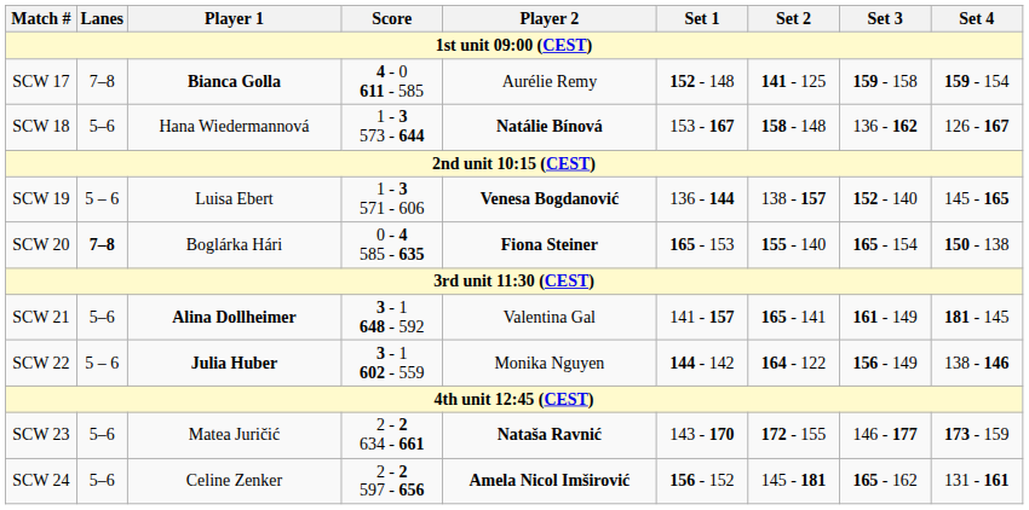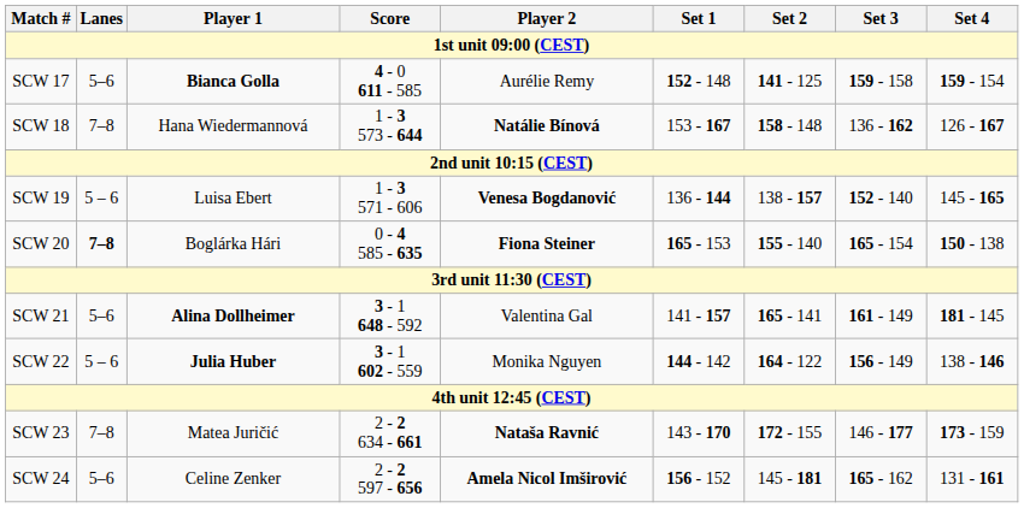 <table class="wikitable">
 <tr>
 <th width="7%">Match #</th>
 <th width="5%">Lanes</th>
 <th width="21%">Player 1</th>
 <th width="10%">Score</th>
 <th width="21%">Player 2</th>
 <th width="9%">Set 1</th>
 <th width="9%">Set 2</th>
 <th width="9%">Set 3</th>
 <th width="9%">Set 4</th>
 </tr>
 <tr>
 <td colspan="9" style="text-align:center; background-color:#FFFACD"><strong>1st unit 09:00 (<a href='#'>CEST</a>)</strong></td>
 </tr>
 <tr style="text-align:center;">
 <td>SCW 17</td>
-<td>7–8</td>
+<td>5–6</td>
 <td> <strong>Bianca Golla</strong></td>
 <td><strong>4</strong> - 0 <br> <strong>611</strong> - 585</td>
 <td> Aurélie Remy</td>
 <td><strong>152</strong> - 148</td>
 <td><strong>141</strong> - 125</td>
 <td><strong>159</strong> - 158</td>
 <td><strong>159</strong> - 154</td>
 </tr>
 <tr style="text-align:center;">
 <td>SCW 18</td>
-<td>5–6</td>
+<td>7–8</td>
 <td> Hana Wiedermannová</td>
 <td>1 - <strong>3</strong> <br> 573 - <strong>644</strong></td>
 <td> <strong>Natálie Bínová</strong></td>
 <td>153 - <strong>167</strong></td>
 <td><strong>158</strong> - 148</td>
 <td>136 - <strong>162</strong></td>
 <td>126 - <strong>167</strong></td>
 </tr>
 <tr>
 <td colspan="9" style="text-align:center; background-color:#FFFACD"><strong>2nd unit 10:15 (<a href='#'>CEST</a>)</strong></td>
 </tr>
 <tr style="text-align:center;">
 <td>SCW 19</td>
 <td>5 – 6</td>
 <td> Luisa Ebert</td>
 <td>1 - <strong>3</strong> <br> 571 - 606</td>
 <td> <strong>Venesa Bogdanović</strong></td>
 <td>136 - <strong>144</strong></td>
 <td>138 - <strong>157</strong></td>
 <td><strong>152</strong> - 140</td>
 <td>145 - <strong>165</strong></td>
 </tr>
 <tr style="text-align:center;">
 <td>SCW 20</td>
 <td><strong>7–8</strong></td>
 <td> Boglárka Hári</td>
 <td>0 - <strong>4</strong> <br> 585 - <strong>635</strong></td>
 <td> <strong>Fiona Steiner</strong></td>
 <td><strong>165</strong> - 153</td>
 <td><strong>155</strong> - 140</td>
 <td><strong>165</strong> - 154</td>
 <td><strong>150</strong> - 138</td>
 </tr>
 <tr>
 <td colspan="9" style="text-align:center; background-color:#FFFACD"><strong>3rd unit 11:30 (<a href='#'>CEST</a>)</strong></td>
 </tr>
 <tr style="text-align:center;">
 <td>SCW 21</td>
 <td>5–6</td>
 <td> <strong>Alina Dollheimer</strong></td>
 <td><strong>3</strong> - 1 <br> <strong>648</strong> - 592</td>
 <td> Valentina Gal</td>
 <td>141 - <strong>157</strong></td>
 <td><strong>165</strong> - 141</td>
 <td><strong>161</strong> - 149</td>
 <td><strong>181</strong> - 145</td>
 </tr>
 <tr style="text-align:center;">
 <td>SCW 22</td>
 <td>5 – 6</td>
 <td> <strong>Julia Huber</strong></td>
 <td><strong>3</strong> - 1 <br> <strong>602</strong> - 559</td>
 <td> Monika Nguyen</td>
 <td><strong>144</strong> - 142</td>
 <td><strong>164</strong> - 122</td>
 <td><strong>156</strong> - 149</td>
 <td>138 - <strong>146</strong></td>
 </tr>
 <tr>
 <td colspan="9" style="text-align:center; background-color:#FFFACD"><strong>4th unit 12:45 (<a href='#'>CEST</a>)</strong></td>
 </tr>
 <tr style="text-align:center;">
 <td>SCW 23</td>
-<td>5–6</td>
+<td>7–8</td>
 <td> Matea Juričić</td>
 <td>2 - <strong>2</strong> <br> 634 - <strong>661</strong></td>
 <td> <strong>Nataša Ravnić</strong></td>
 <td>143 - <strong>170</strong></td>
 <td><strong>172</strong> - 155</td>
 <td>146 - <strong>177</strong></td>
 <td><strong>173</strong> - 159</td>
 </tr>
 <tr style="text-align:center;">
 <td>SCW 24</td>
 <td>5–6</td>
 <td> Celine Zenker</td>
 <td>2 - <strong>2</strong> <br> 597 - <strong>656</strong></td>
 <td> <strong>Amela Nicol Imširović</strong></td>
 <td><strong>156</strong> - 152</td>
 <td>145 - <strong>181</strong></td>
 <td><strong>165</strong> - 162</td>
 <td>131 - <strong>161</strong></td>
 </tr>
 </table>
